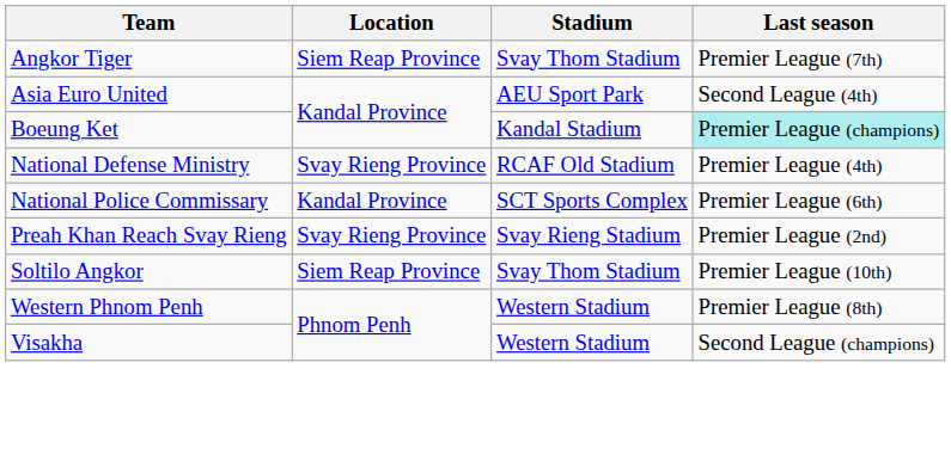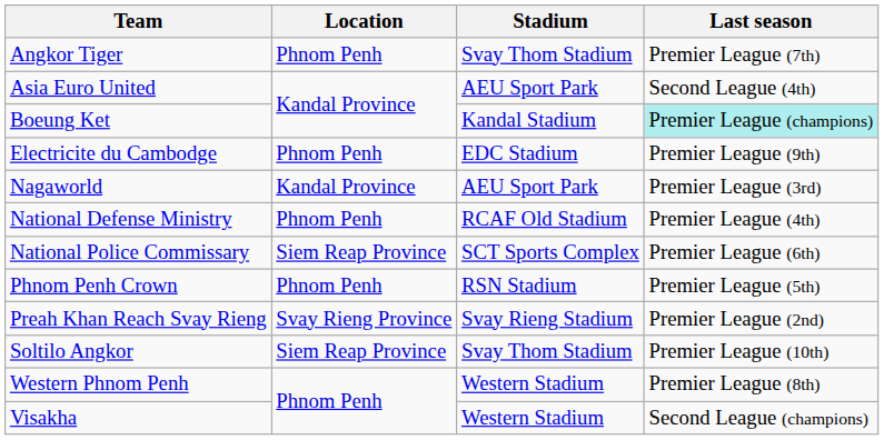 <table class="wikitable sortable" style="align-left">
 <tr>
 <th>Team</th>
 <th>Location</th>
 <th>Stadium</th>
 <th>Last season</th>
 </tr>
 <tr>
 <td><a href='#'>Angkor Tiger</a></td>
-<td><a href='#'>Siem Reap Province</a></td>
+<td><a href='#'>Phnom Penh</a></td>
 <td><a href='#'>Svay Thom Stadium</a></td>
 <td>Premier League <small>(7th)</small></td>
 </tr>
 <tr>
 <td><a href='#'>Asia Euro United</a></td>
 <td rowspan="2"><a href='#'>Kandal Province</a></td>
 <td><a href='#'>AEU Sport Park</a></td>
 <td>Second League <small>(4th)</small></td>
 </tr>
 <tr>
 <td><a href='#'>Boeung Ket</a></td>
 <td><a href='#'>Kandal Stadium</a></td>
 <td style="background: paleturquoise;">Premier League <small>(champions)</small></td>
 </tr>
 <tr>
+<td><a href='#'>Electricite du Cambodge</a></td>
+<td><a href='#'>Phnom Penh</a></td>
+<td><a href='#'>EDC Stadium</a></td>
+<td>Premier League <small>(9th)</small></td>
+</tr>
+<tr>
+<td><a href='#'>Nagaworld</a></td>
+<td><a href='#'>Kandal Province</a></td>
+<td><a href='#'>AEU Sport Park</a></td>
+<td>Premier League <small>(3rd)</small></td>
+</tr>
+<tr>
 <td><a href='#'>National Defense Ministry</a></td>
-<td><a href='#'>Svay Rieng Province</a></td>
+<td><a href='#'>Phnom Penh</a></td>
 <td><a href='#'>RCAF Old Stadium</a></td>
 <td>Premier League <small>(4th)</small></td>
 </tr>
 <tr>
 <td><a href='#'>National Police Commissary</a></td>
-<td><a href='#'>Kandal Province</a></td>
+<td><a href='#'>Siem Reap Province</a></td>
 <td><a href='#'>SCT Sports Complex</a></td>
 <td>Premier League <small>(6th)</small></td>
+</tr>
+<tr>
+<td><a href='#'>Phnom Penh Crown</a></td>
+<td><a href='#'>Phnom Penh</a></td>
+<td><a href='#'>RSN Stadium</a></td>
+<td>Premier League <small>(5th)</small></td>
 </tr>
 <tr>
 <td><a href='#'>Preah Khan Reach Svay Rieng</a></td>
 <td><a href='#'>Svay Rieng Province</a></td>
 <td><a href='#'>Svay Rieng Stadium</a></td>
 <td>Premier League <small>(2nd)</small></td>
 </tr>
 <tr>
 <td><a href='#'>Soltilo Angkor</a></td>
 <td><a href='#'>Siem Reap Province</a></td>
 <td><a href='#'>Svay Thom Stadium</a></td>
 <td>Premier League <small>(10th)</small></td>
 </tr>
 <tr>
 <td><a href='#'>Western Phnom Penh</a></td>
 <td rowspan="2"><a href='#'>Phnom Penh</a></td>
 <td><a href='#'>Western Stadium</a></td>
 <td>Premier League <small>(8th)</small></td>
 </tr>
 <tr>
 <td><a href='#'>Visakha</a></td>
 <td><a href='#'>Western Stadium</a></td>
 <td>Second League <small>(champions)</small></td>
 </tr>
 </table>
